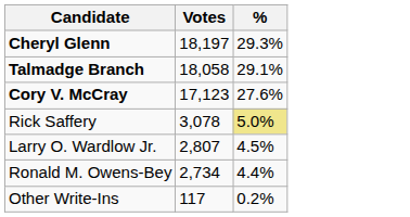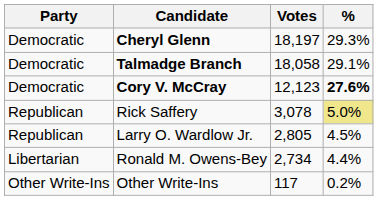 <table class="wikitable">
 <tr>
+<th>Party</th>
 <th>Candidate</th>
 <th>Votes</th>
 <th>%</th>
 </tr>
 <tr>
+<td>Democratic</td>
 <td><strong>Cheryl Glenn</strong></td>
 <td>18,197</td>
 <td>29.3%</td>
 </tr>
 <tr>
+<td>Democratic</td>
 <td><strong>Talmadge Branch</strong></td>
 <td>18,058</td>
 <td>29.1%</td>
 </tr>
 <tr>
+<td>Democratic</td>
 <td><strong>Cory V. McCray</strong></td>
-<td>17,123</td>
-<td>27.6%</td>
+<td>12,123</td>
+<td><strong>27.6%</strong></td>
 </tr>
 <tr>
+<td>Republican</td>
 <td>Rick Saffery</td>
 <td>3,078</td>
 <td style="background: khaki;">5.0%</td>
 </tr>
 <tr>
+<td>Republican</td>
 <td>Larry O. Wardlow Jr.</td>
-<td>2,807</td>
+<td>2,805</td>
 <td>4.5%</td>
 </tr>
 <tr>
+<td>Libertarian</td>
 <td>Ronald M. Owens-Bey</td>
 <td>2,734</td>
 <td>4.4%</td>
 </tr>
 <tr>
 <td>Other Write-Ins</td>
+<td>Other Write-Ins</td>
 <td>117</td>
 <td>0.2%</td>
 </tr>
 </table>
